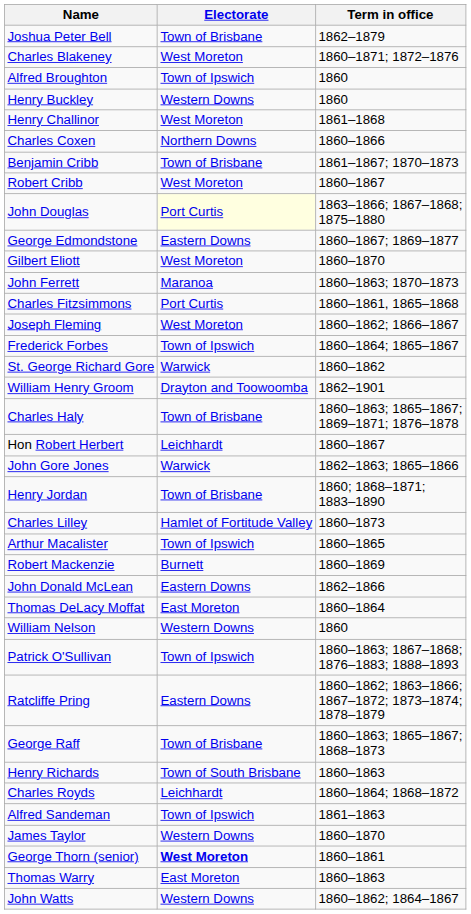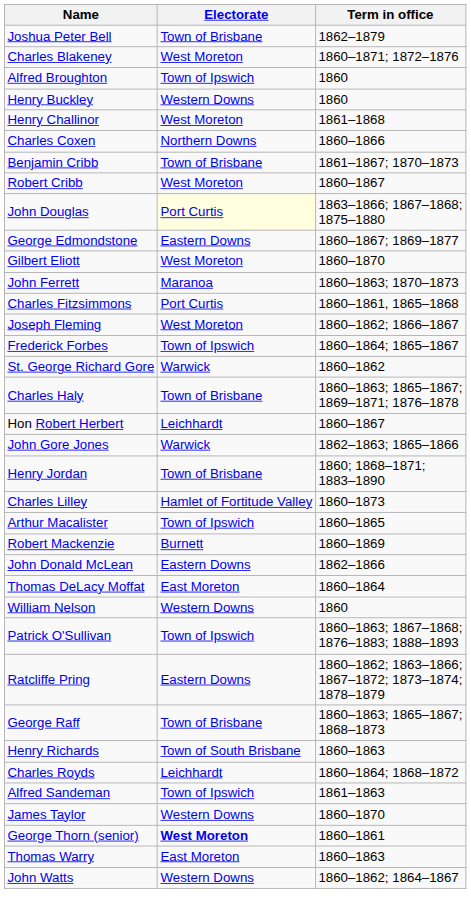 <table class="wikitable sortable">
 <tr>
 <th>Name</th>
 <th><a href='#'>Electorate</a></th>
 <th>Term in office</th>
 </tr>
 <tr>
 <td><a href='#'>Joshua Peter Bell</a></td>
 <td><a href='#'>Town of Brisbane</a></td>
 <td>1862–1879</td>
 </tr>
 <tr>
 <td><a href='#'>Charles Blakeney</a></td>
 <td><a href='#'>West Moreton</a></td>
 <td>1860–1871; 1872–1876</td>
 </tr>
 <tr>
 <td><a href='#'>Alfred Broughton</a></td>
 <td><a href='#'>Town of Ipswich</a></td>
 <td>1860</td>
 </tr>
 <tr>
 <td><a href='#'>Henry Buckley</a></td>
 <td><a href='#'>Western Downs</a></td>
 <td>1860</td>
 </tr>
 <tr>
 <td><a href='#'>Henry Challinor</a></td>
 <td><a href='#'>West Moreton</a></td>
 <td>1861–1868</td>
 </tr>
 <tr>
 <td><a href='#'>Charles Coxen</a></td>
 <td><a href='#'>Northern Downs</a></td>
 <td>1860–1866</td>
 </tr>
 <tr>
 <td><a href='#'>Benjamin Cribb</a></td>
 <td><a href='#'>Town of Brisbane</a></td>
 <td>1861–1867; 1870–1873</td>
 </tr>
 <tr>
 <td><a href='#'>Robert Cribb</a></td>
 <td><a href='#'>West Moreton</a></td>
 <td>1860–1867</td>
 </tr>
 <tr>
 <td><a href='#'>John Douglas</a></td>
 <td style="background: lightyellow;"><a href='#'>Port Curtis</a></td>
 <td>1863–1866; 1867–1868;<br>1875–1880</td>
 </tr>
 <tr>
 <td><a href='#'>George Edmondstone</a></td>
 <td><a href='#'>Eastern Downs</a></td>
 <td>1860–1867; 1869–1877</td>
 </tr>
 <tr>
 <td><a href='#'>Gilbert Eliott</a></td>
 <td><a href='#'>West Moreton</a></td>
 <td>1860–1870</td>
 </tr>
 <tr>
 <td><a href='#'>John Ferrett</a></td>
 <td><a href='#'>Maranoa</a></td>
 <td>1860–1863; 1870–1873</td>
 </tr>
 <tr>
 <td><a href='#'>Charles Fitzsimmons</a></td>
 <td><a href='#'>Port Curtis</a></td>
 <td>1860–1861, 1865–1868</td>
 </tr>
 <tr>
 <td><a href='#'>Joseph Fleming</a></td>
 <td><a href='#'>West Moreton</a></td>
 <td>1860–1862; 1866–1867</td>
 </tr>
 <tr>
 <td><a href='#'>Frederick Forbes</a></td>
 <td><a href='#'>Town of Ipswich</a></td>
 <td>1860–1864; 1865–1867</td>
 </tr>
 <tr>
 <td><a href='#'>St. George Richard Gore</a></td>
 <td><a href='#'>Warwick</a></td>
 <td>1860–1862</td>
-</tr>
-<tr>
-<td><a href='#'>William Henry Groom</a></td>
-<td><a href='#'>Drayton and Toowoomba</a></td>
-<td>1862–1901</td>
 </tr>
 <tr>
 <td><a href='#'>Charles Haly</a></td>
 <td><a href='#'>Town of Brisbane</a></td>
 <td>1860–1863; 1865–1867;<br>1869–1871; 1876–1878</td>
 </tr>
 <tr>
 <td>Hon <a href='#'>Robert Herbert</a></td>
 <td><a href='#'>Leichhardt</a></td>
 <td>1860–1867</td>
 </tr>
 <tr>
 <td><a href='#'>John Gore Jones</a></td>
 <td><a href='#'>Warwick</a></td>
 <td>1862–1863; 1865–1866</td>
 </tr>
 <tr>
 <td><a href='#'>Henry Jordan</a></td>
 <td><a href='#'>Town of Brisbane</a></td>
 <td>1860; 1868–1871;<br>1883–1890</td>
 </tr>
 <tr>
 <td><a href='#'>Charles Lilley</a></td>
 <td><a href='#'>Hamlet of Fortitude Valley</a></td>
 <td>1860–1873</td>
 </tr>
 <tr>
 <td><a href='#'>Arthur Macalister</a></td>
 <td><a href='#'>Town of Ipswich</a></td>
 <td>1860–1865</td>
 </tr>
 <tr>
 <td><a href='#'>Robert Mackenzie</a></td>
 <td><a href='#'>Burnett</a></td>
 <td>1860–1869</td>
 </tr>
 <tr>
 <td><a href='#'>John Donald McLean</a></td>
 <td><a href='#'>Eastern Downs</a></td>
 <td>1862–1866</td>
 </tr>
 <tr>
 <td><a href='#'>Thomas DeLacy Moffat</a></td>
 <td><a href='#'>East Moreton</a></td>
 <td>1860–1864</td>
 </tr>
 <tr>
 <td><a href='#'>William Nelson</a></td>
 <td><a href='#'>Western Downs</a></td>
 <td>1860</td>
 </tr>
 <tr>
 <td><a href='#'>Patrick O'Sullivan</a></td>
 <td><a href='#'>Town of Ipswich</a></td>
 <td>1860–1863; 1867–1868;<br>1876–1883; 1888–1893</td>
 </tr>
 <tr>
 <td><a href='#'>Ratcliffe Pring</a></td>
 <td><a href='#'>Eastern Downs</a></td>
 <td>1860–1862; 1863–1866;<br>1867–1872; 1873–1874;<br>1878–1879</td>
 </tr>
 <tr>
 <td><a href='#'>George Raff</a></td>
 <td><a href='#'>Town of Brisbane</a></td>
 <td>1860–1863; 1865–1867;<br>1868–1873</td>
 </tr>
 <tr>
 <td><a href='#'>Henry Richards</a></td>
 <td><a href='#'>Town of South Brisbane</a></td>
 <td>1860–1863</td>
 </tr>
 <tr>
 <td><a href='#'>Charles Royds</a></td>
 <td><a href='#'>Leichhardt</a></td>
 <td>1860–1864; 1868–1872</td>
 </tr>
 <tr>
 <td><a href='#'>Alfred Sandeman</a></td>
 <td><a href='#'>Town of Ipswich</a></td>
 <td>1861–1863</td>
 </tr>
 <tr>
 <td><a href='#'>James Taylor</a></td>
 <td><a href='#'>Western Downs</a></td>
 <td>1860–1870</td>
 </tr>
 <tr>
 <td><a href='#'>George Thorn (senior)</a></td>
 <td><strong><a href='#'>West Moreton</a></strong></td>
 <td>1860–1861</td>
 </tr>
 <tr>
 <td><a href='#'>Thomas Warry</a></td>
 <td><a href='#'>East Moreton</a></td>
 <td>1860–1863</td>
 </tr>
 <tr>
 <td><a href='#'>John Watts</a></td>
 <td><a href='#'>Western Downs</a></td>
 <td>1860–1862; 1864–1867</td>
 </tr>
 </table>
